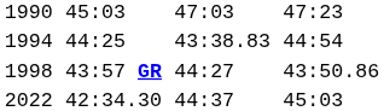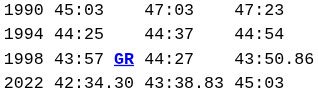 <table>
 <tr>
 <td>1990</td>
 <td></td>
 <td>45:03</td>
 <td></td>
 <td>47:03</td>
 <td></td>
 <td>47:23</td>
 </tr>
 <tr>
 <td>1994</td>
 <td></td>
 <td>44:25</td>
 <td></td>
-<td>43:38.83</td>
+<td>44:37</td>
 <td></td>
 <td>44:54</td>
 </tr>
 <tr>
 <td>1998</td>
 <td></td>
 <td>43:57 <strong><a href='#'>GR</a></strong></td>
 <td></td>
 <td>44:27</td>
 <td></td>
 <td>43:50.86</td>
 </tr>
 <tr>
 <td>2022<br></td>
 <td></td>
 <td>42:34.30 </td>
 <td></td>
-<td>44:37</td>
+<td>43:38.83</td>
 <td></td>
 <td>45:03</td>
 </tr>
 </table>
